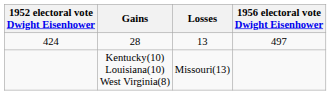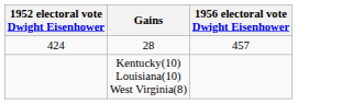 <table class="wikitable" style="text-align:center">
 <tr>
 <th>1952 electoral vote<br><a href='#'>Dwight Eisenhower</a></th>
 <th>Gains</th>
-<th>Losses</th>
 <th>1956 electoral vote<br><a href='#'>Dwight Eisenhower</a></th>
 </tr>
 <tr>
 <td>424</td>
 <td> 28</td>
-<td> 13</td>
-<td>497</td>
+<td>457</td>
 </tr>
 <tr>
 <td></td>
 <td>Kentucky(10)<br>Louisiana(10)<br>West Virginia(8)</td>
-<td>Missouri(13)</td>
 <td></td>
 </tr>
 </table>
